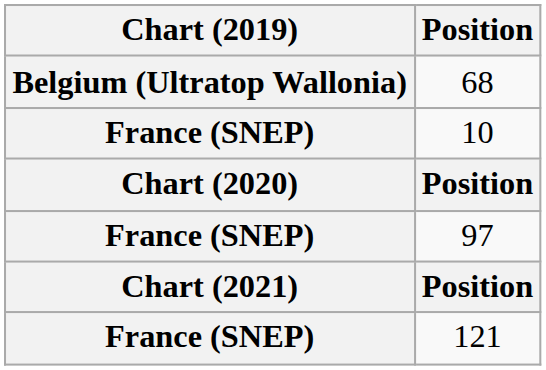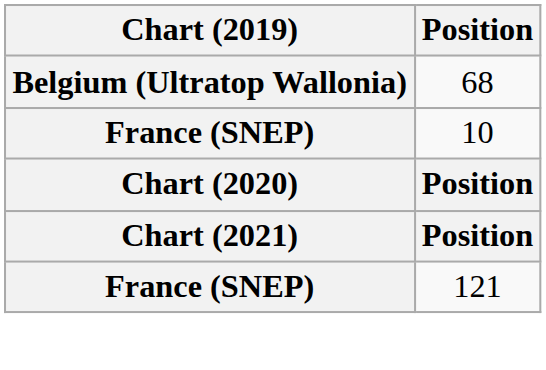 <table class="wikitable plainrowheaders" style="text-align:center">
 <tr>
 <th scope="col">Chart (2019)</th>
 <th scope="col">Position</th>
 </tr>
 <tr>
 <th scope="row">Belgium (Ultratop Wallonia)</th>
 <td>68</td>
 </tr>
 <tr>
 <th scope="row">France (SNEP)</th>
 <td>10</td>
 </tr>
 <tr>
 <th scope="col">Chart (2020)</th>
 <th scope="col">Position</th>
 </tr>
 <tr>
-<th scope="row">France (SNEP)</th>
-<td>97</td>
-</tr>
-<tr>
 <th scope="col">Chart (2021)</th>
 <th scope="col">Position</th>
 </tr>
 <tr>
 <th scope="row">France (SNEP)</th>
 <td>121</td>
 </tr>
 </table>
